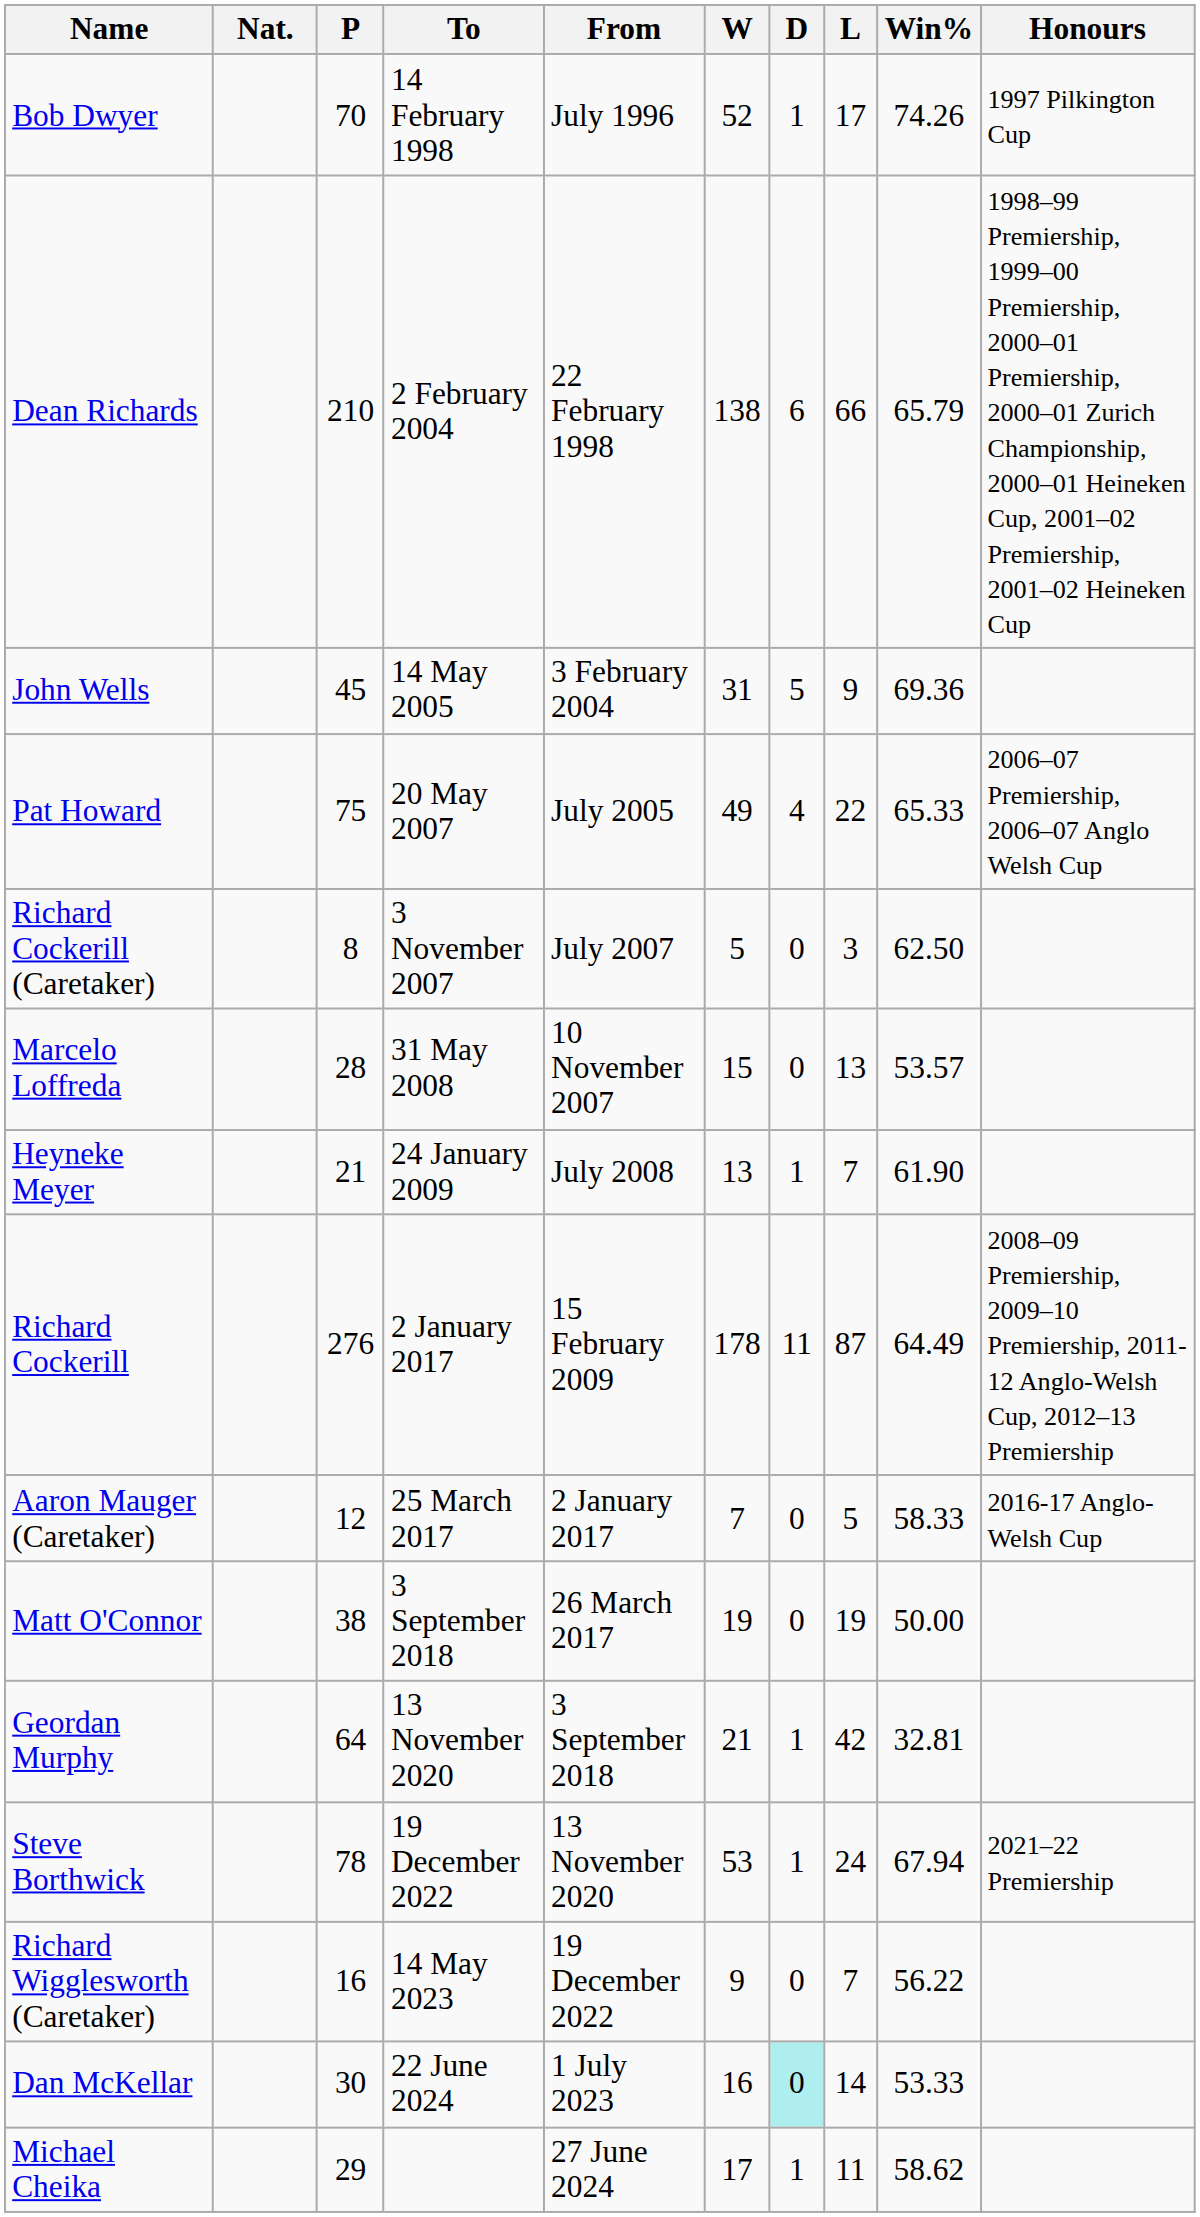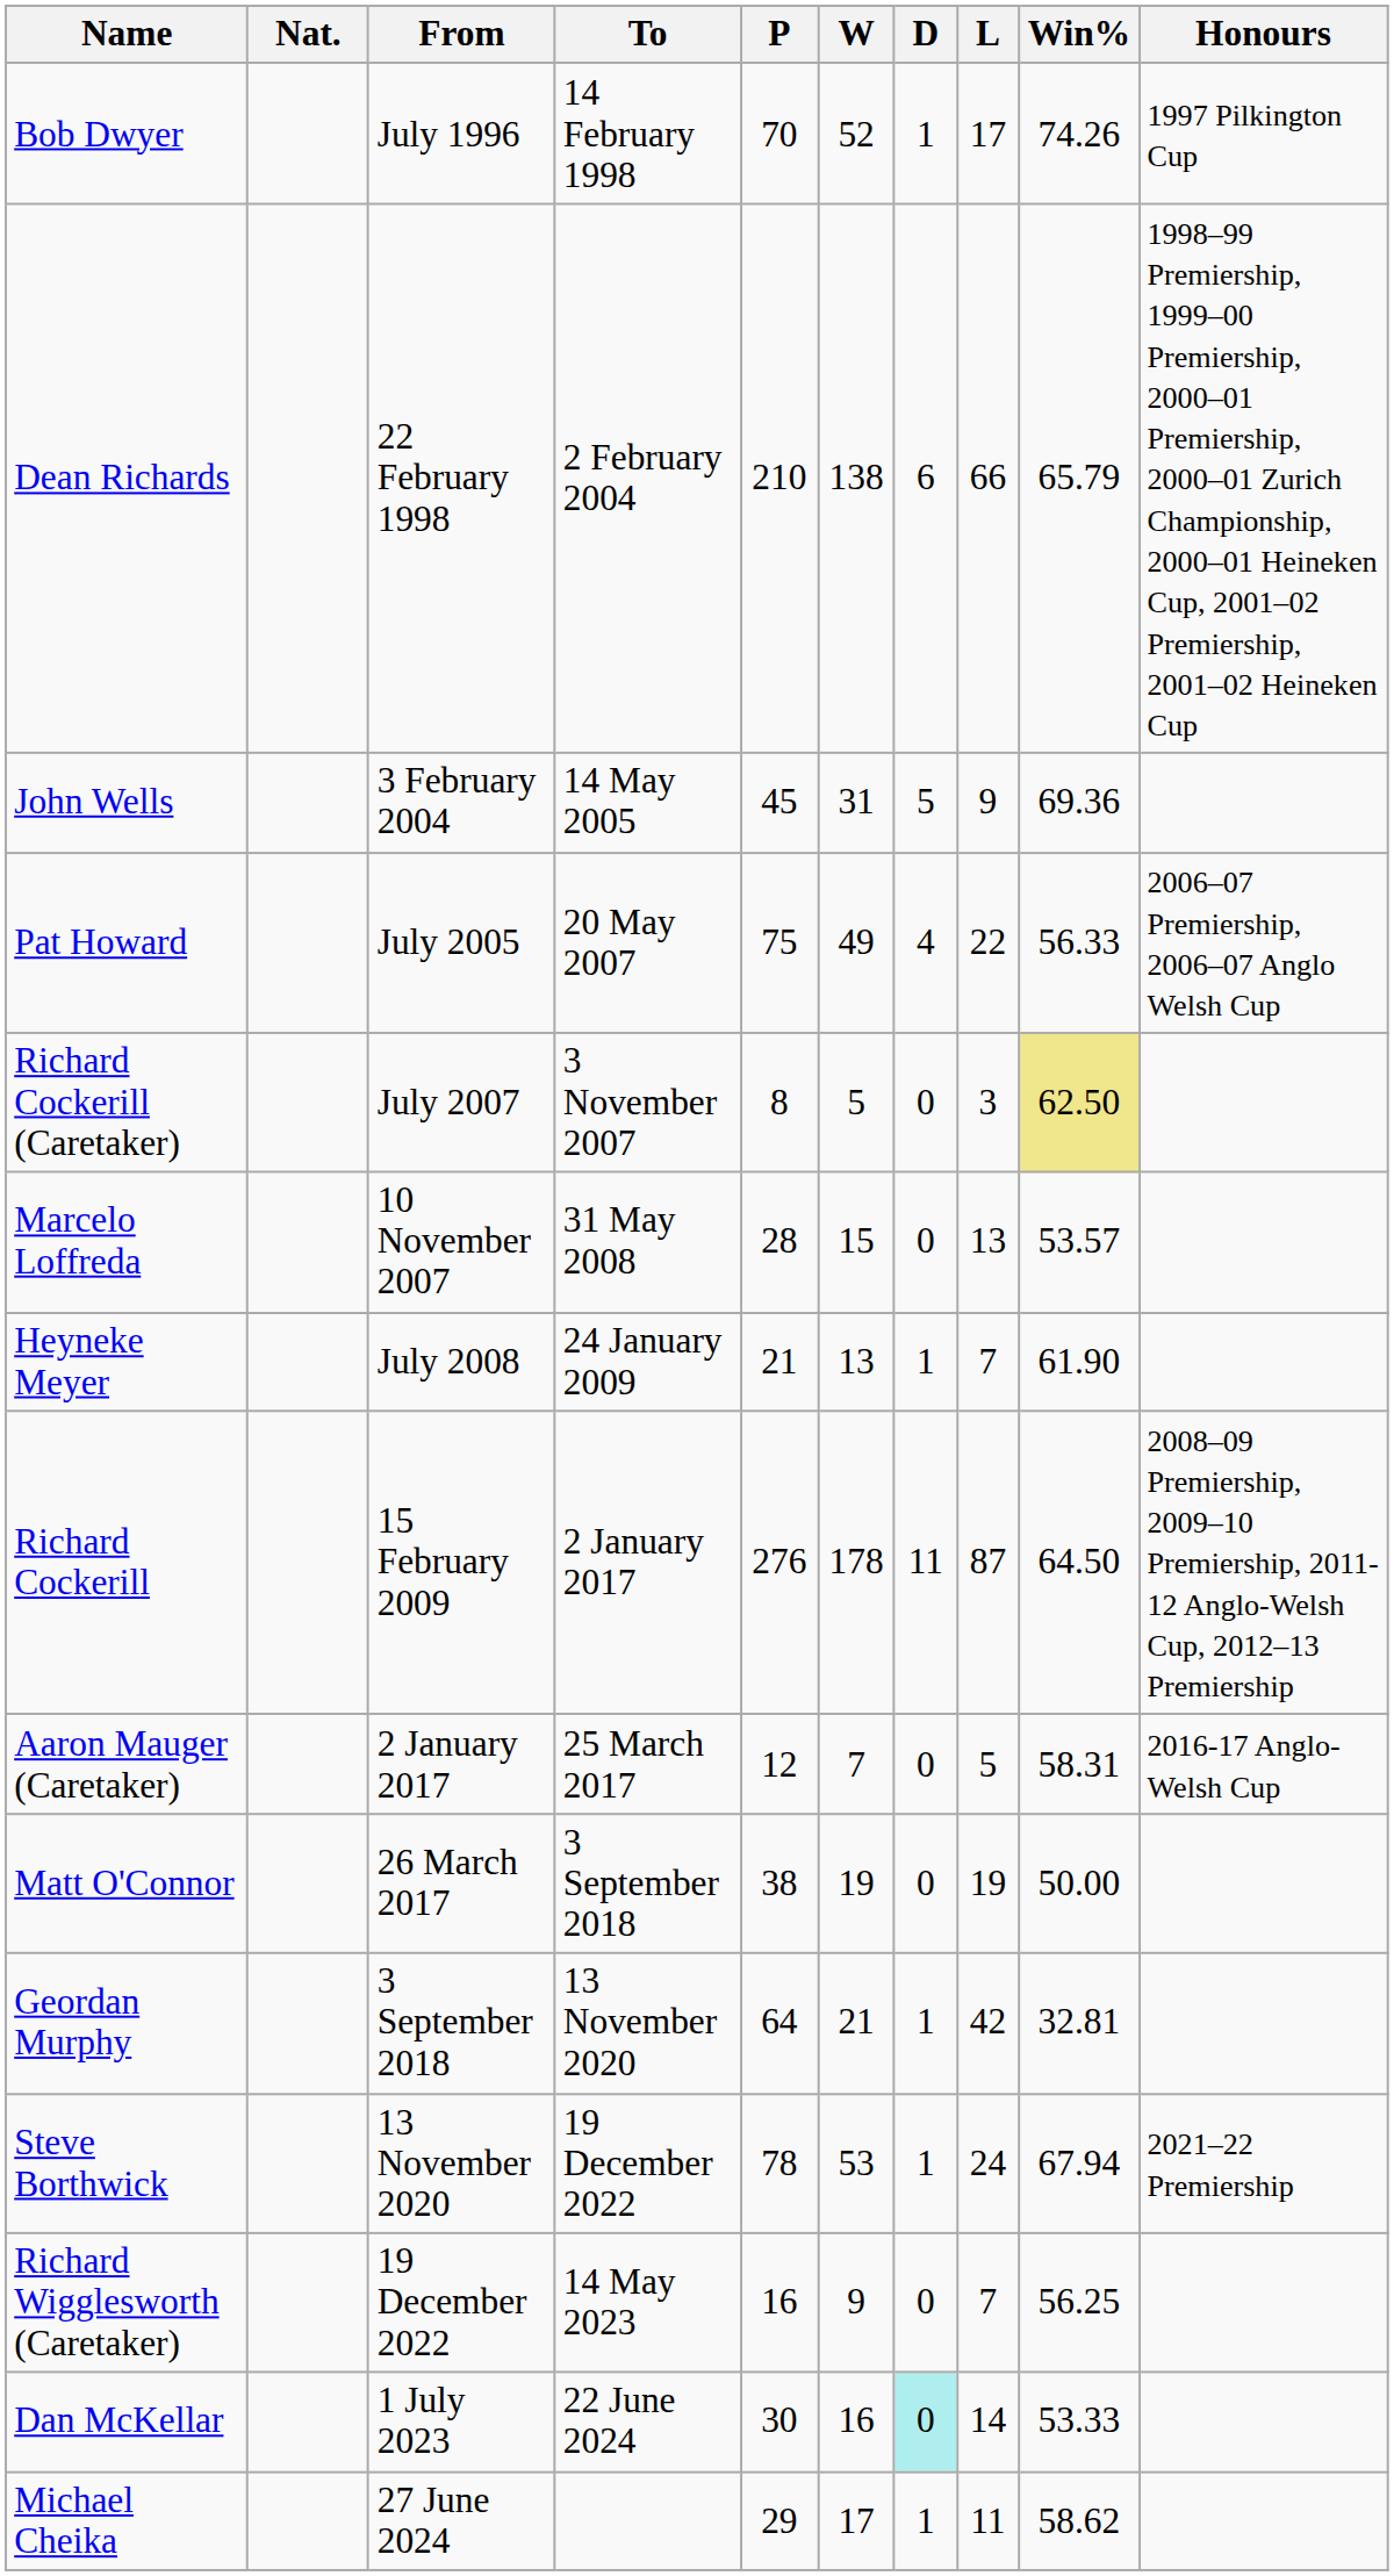 <table class="wikitable sortable" style="text-align: center">
 <tr>
 <th width=130>Name</th>
 <th width=105>Nat.</th>
+<th width=95>From</th>
+<th width=95>To</th>
 <th width=35>P</th>
-<th width=95>To</th>
-<th width=95>From</th>
 <th width=35>W</th>
 <th width=35>D</th>
 <th width=35>L</th>
 <th width=35>Win%</th>
 <th width=175>Honours</th>
 </tr>
 <tr>
 <td align=left><a href='#'>Bob Dwyer</a></td>
 <td align=left></td>
+<td align=left>July 1996</td>
+<td align=left>14 February 1998</td>
 <td>70</td>
-<td align=left>14 February 1998</td>
-<td align=left>July 1996</td>
 <td>52</td>
 <td>1</td>
 <td>17</td>
 <td>74.26</td>
 <td align=left><small>1997 Pilkington Cup</small></td>
 </tr>
 <tr>
 <td align=left><a href='#'>Dean Richards</a></td>
 <td align=left></td>
+<td align=left>22 February 1998</td>
+<td align=left>2 February 2004</td>
 <td>210</td>
-<td align=left>2 February 2004</td>
-<td align=left>22 February 1998</td>
 <td>138</td>
 <td>6</td>
 <td>66</td>
 <td>65.79</td>
 <td align=left><small>1998–99 Premiership, 1999–00 Premiership, 2000–01 Premiership, 2000–01 Zurich Championship, 2000–01 Heineken Cup, 2001–02 Premiership, 2001–02 Heineken Cup</small></td>
 </tr>
 <tr>
 <td align=left><a href='#'>John Wells</a></td>
 <td align=left></td>
+<td align=left>3 February 2004</td>
+<td align=left>14 May 2005</td>
 <td>45</td>
-<td align=left>14 May 2005</td>
-<td align=left>3 February 2004</td>
 <td>31</td>
 <td>5</td>
 <td>9</td>
 <td>69.36</td>
 <td align=left></td>
 </tr>
 <tr>
 <td align=left><a href='#'>Pat Howard</a></td>
 <td align=left></td>
+<td align=left>July 2005</td>
+<td align=left>20 May 2007</td>
 <td>75</td>
-<td align=left>20 May 2007</td>
-<td align=left>July 2005</td>
 <td>49</td>
 <td>4</td>
 <td>22</td>
-<td>65.33</td>
+<td>56.33</td>
 <td align=left><small>2006–07 Premiership, 2006–07 Anglo Welsh Cup</small></td>
 </tr>
 <tr>
 <td align=left><a href='#'>Richard Cockerill</a> (Caretaker)</td>
 <td align=left></td>
+<td align=left>July 2007</td>
+<td align=left>3 November 2007</td>
 <td>8</td>
-<td align=left>3 November 2007</td>
-<td align=left>July 2007</td>
 <td>5</td>
 <td>0</td>
 <td>3</td>
-<td>62.50</td>
+<td style="background: khaki;">62.50</td>
 <td></td>
 </tr>
 <tr>
 <td align=left><a href='#'>Marcelo Loffreda</a></td>
 <td align=left></td>
+<td align=left>10 November 2007</td>
+<td align=left>31 May 2008</td>
 <td>28</td>
-<td align=left>31 May 2008</td>
-<td align=left>10 November 2007</td>
 <td>15</td>
 <td>0</td>
 <td>13</td>
 <td>53.57</td>
 <td></td>
 </tr>
 <tr>
 <td align=left><a href='#'>Heyneke Meyer</a></td>
 <td align=left></td>
+<td align=left>July 2008</td>
+<td align=left>24 January 2009</td>
 <td>21</td>
-<td align=left>24 January 2009</td>
-<td align=left>July 2008</td>
 <td>13</td>
 <td>1</td>
 <td>7</td>
 <td>61.90</td>
 <td></td>
 </tr>
 <tr>
 <td align=left><a href='#'>Richard Cockerill</a></td>
 <td align=left></td>
+<td align=left>15 February 2009</td>
+<td align=left>2 January 2017</td>
 <td>276</td>
-<td align=left>2 January 2017</td>
-<td align=left>15 February 2009</td>
 <td>178</td>
 <td>11</td>
 <td>87</td>
-<td>64.49</td>
+<td>64.50</td>
 <td align=left><small>2008–09 Premiership, 2009–10 Premiership, 2011-12 Anglo-Welsh Cup, 2012–13 Premiership</small></td>
 </tr>
 <tr>
 <td align=left><a href='#'>Aaron Mauger</a> (Caretaker)</td>
 <td align=left></td>
+<td align=left>2 January 2017</td>
+<td align=left>25 March 2017</td>
 <td>12</td>
-<td align=left>25 March 2017</td>
-<td align=left>2 January 2017</td>
 <td>7</td>
 <td>0</td>
 <td>5</td>
-<td>58.33</td>
+<td>58.31</td>
 <td align=left><small>2016-17 Anglo-Welsh Cup</small></td>
 </tr>
 <tr>
 <td align=left><a href='#'>Matt O'Connor</a></td>
 <td align=left></td>
+<td align=left>26 March 2017</td>
+<td align=left>3 September 2018</td>
 <td>38</td>
-<td align=left>3 September 2018</td>
-<td align=left>26 March 2017</td>
 <td>19</td>
 <td>0</td>
 <td>19</td>
 <td>50.00</td>
 <td align=left><small></small></td>
 </tr>
 <tr>
 <td align=left><a href='#'>Geordan Murphy</a></td>
 <td align=left></td>
+<td align=left>3 September 2018</td>
+<td align=left>13 November 2020</td>
 <td>64</td>
-<td align=left>13 November 2020</td>
-<td align=left>3 September 2018</td>
 <td>21</td>
 <td>1</td>
 <td>42</td>
 <td>32.81</td>
 <td align=left><small></small></td>
 </tr>
 <tr>
 <td align=left><a href='#'>Steve Borthwick</a></td>
 <td align=left></td>
+<td align=left>13 November 2020</td>
+<td align=left>19 December 2022</td>
 <td>78</td>
-<td align=left>19 December 2022</td>
-<td align=left>13 November 2020</td>
 <td>53</td>
 <td>1</td>
 <td>24</td>
 <td>67.94</td>
 <td align=left><small>2021–22 Premiership</small></td>
 </tr>
 <tr>
 <td align=left><a href='#'>Richard Wigglesworth</a> (Caretaker)</td>
 <td align=left></td>
+<td align=left>19 December 2022</td>
+<td align=left>14 May 2023</td>
 <td>16</td>
-<td align=left>14 May 2023</td>
-<td align=left>19 December 2022</td>
 <td>9</td>
 <td>0</td>
 <td>7</td>
-<td>56.22</td>
+<td>56.25</td>
 <td align=left><small></small></td>
 </tr>
 <tr>
 <td align=left><a href='#'>Dan McKellar</a></td>
 <td align=left></td>
+<td align=left>1 July 2023</td>
+<td align=left>22 June 2024</td>
 <td>30</td>
-<td align=left>22 June 2024</td>
-<td align=left>1 July 2023</td>
 <td>16</td>
 <td style="background: paleturquoise;">0</td>
 <td>14</td>
 <td>53.33</td>
 <td align=left><small></small></td>
 </tr>
 <tr>
 <td align=left><a href='#'>Michael Cheika</a></td>
 <td align=left></td>
+<td align=left>27 June 2024</td>
+<td align=left></td>
 <td>29</td>
-<td align=left></td>
-<td align=left>27 June 2024</td>
 <td>17</td>
 <td>1</td>
 <td>11</td>
 <td>58.62</td>
 <td align=left><small></small></td>
 </tr>
 </table>
